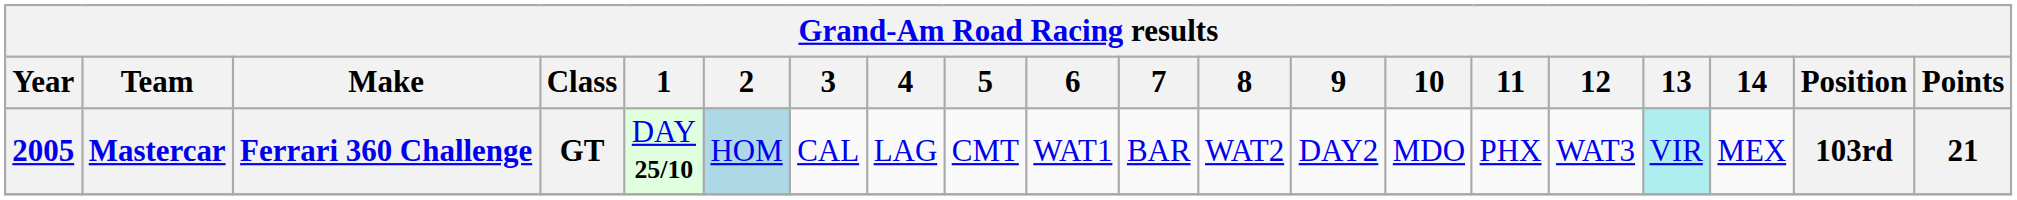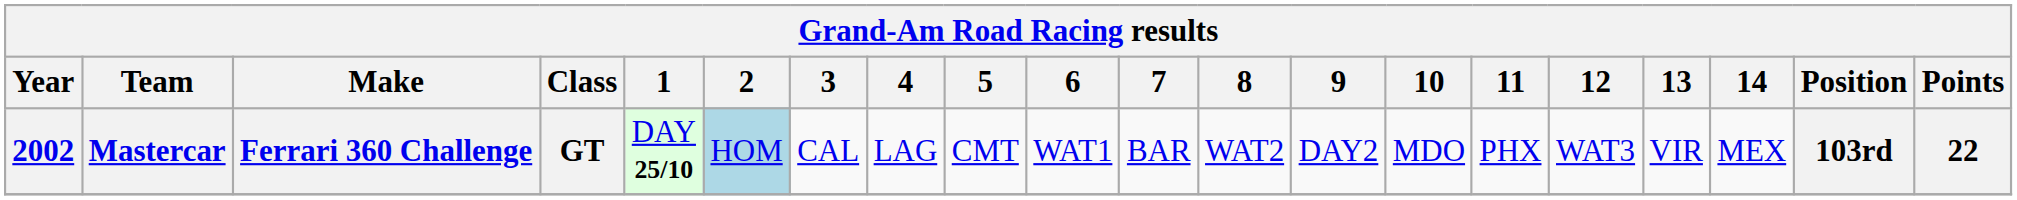 <table class="wikitable" style="text-align:center; font-size:90%">
 <tr>
 <th colspan=45><a href='#'>Grand-Am Road Racing</a> results</th>
 </tr>
 <tr>
 <th>Year</th>
 <th>Team</th>
 <th>Make</th>
 <th>Class</th>
 <th>1</th>
 <th>2</th>
 <th>3</th>
 <th>4</th>
 <th>5</th>
 <th>6</th>
 <th>7</th>
 <th>8</th>
 <th>9</th>
 <th>10</th>
 <th>11</th>
 <th>12</th>
 <th>13</th>
 <th>14</th>
 <th>Position</th>
 <th>Points</th>
 </tr>
 <tr>
-<th><a href='#'>2005</a></th>
+<th><a href='#'>2002</a></th>
 <th><a href='#'>Mastercar</a></th>
 <th><a href='#'>Ferrari 360 Challenge</a></th>
 <th>GT</th>
 <td style="background:#DFFFDF;"><a href='#'>DAY</a> <br><small><strong>25/10</strong></small></td>
 <td style="background: lightblue;"><a href='#'>HOM</a></td>
 <td><a href='#'>CAL</a></td>
 <td><a href='#'>LAG</a></td>
 <td><a href='#'>CMT</a></td>
 <td><a href='#'>WAT1</a></td>
 <td><a href='#'>BAR</a></td>
 <td><a href='#'>WAT2</a></td>
 <td><a href='#'>DAY2</a></td>
 <td><a href='#'>MDO</a></td>
 <td><a href='#'>PHX</a></td>
 <td><a href='#'>WAT3</a></td>
-<td style="background: paleturquoise;"><a href='#'>VIR</a></td>
+<td><a href='#'>VIR</a></td>
 <td><a href='#'>MEX</a></td>
 <th>103rd</th>
-<th>21</th>
+<th>22</th>
 </tr>
 <tr>
 </tr>
 </table>
